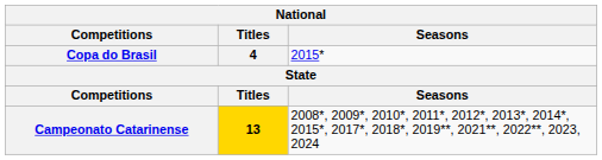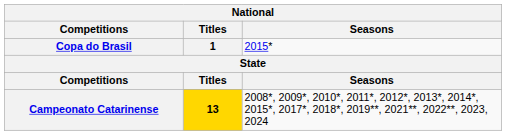 <table class="wikitable">
 <tr>
 <th colspan="3">National</th>
 </tr>
 <tr>
 <th style="width:260px">Competitions</th>
 <th style="width:80px">Titles</th>
 <th style="width:380px">Seasons</th>
 </tr>
 <tr>
 <th style="text-align:center"><a href='#'>Copa do Brasil</a></th>
-<th style="text-align:center"><strong>4</strong></th>
+<th style="text-align:center"><strong>1</strong></th>
 <td align="left"><a href='#'>2015</a>*</td>
 </tr>
 <tr>
 <th colspan="3">State</th>
 </tr>
 <tr>
 <th>Competitions</th>
 <th>Titles</th>
 <th>Seasons</th>
 </tr>
 <tr>
 <th style="text-align:center"><a href='#'>Campeonato Catarinense</a></th>
 <td bgcolor="gold" style="text-align:center"><strong>13</strong></td>
 <td align="left">2008*, 2009*, 2010*, 2011*, 2012*, 2013*, 2014*, 2015*, 2017*, 2018*, 2019**, 2021**, 2022**, 2023, 2024</td>
 </tr>
 </table>
